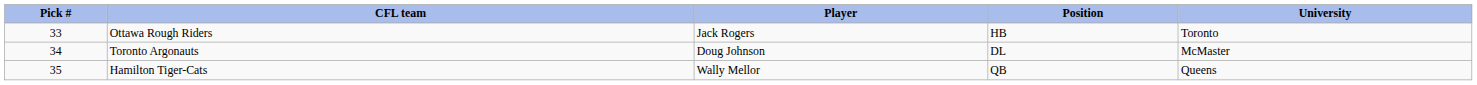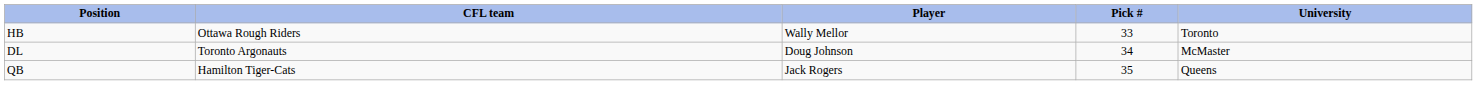 <table class="wikitable" style="width: 100%">
 <tr>
-<th style="background:#A8BDEC;" width=7%>Pick #</th>
+<th width=13% style="background:#A8BDEC;">Position</th>
 <th width=40% style="background:#A8BDEC;">CFL team</th>
 <th width=20% style="background:#A8BDEC;">Player</th>
-<th width=13% style="background:#A8BDEC;">Position</th>
+<th style="background:#A8BDEC;" width=7%>Pick #</th>
 <th width=20% style="background:#A8BDEC;">University</th>
 </tr>
 <tr>
+<td>HB</td>
+<td>Ottawa Rough Riders</td>
+<td>Wally Mellor</td>
 <td align=center>33</td>
-<td>Ottawa Rough Riders</td>
-<td>Jack Rogers</td>
-<td>HB</td>
 <td>Toronto</td>
 </tr>
 <tr>
-<td align=center>34</td>
+<td>DL</td>
 <td>Toronto Argonauts</td>
 <td>Doug Johnson</td>
-<td>DL</td>
+<td align=center>34</td>
 <td>McMaster</td>
 </tr>
 <tr>
+<td>QB</td>
+<td>Hamilton Tiger-Cats</td>
+<td>Jack Rogers</td>
 <td align=center>35</td>
-<td>Hamilton Tiger-Cats</td>
-<td>Wally Mellor</td>
-<td>QB</td>
 <td>Queens</td>
 </tr>
 </table>
